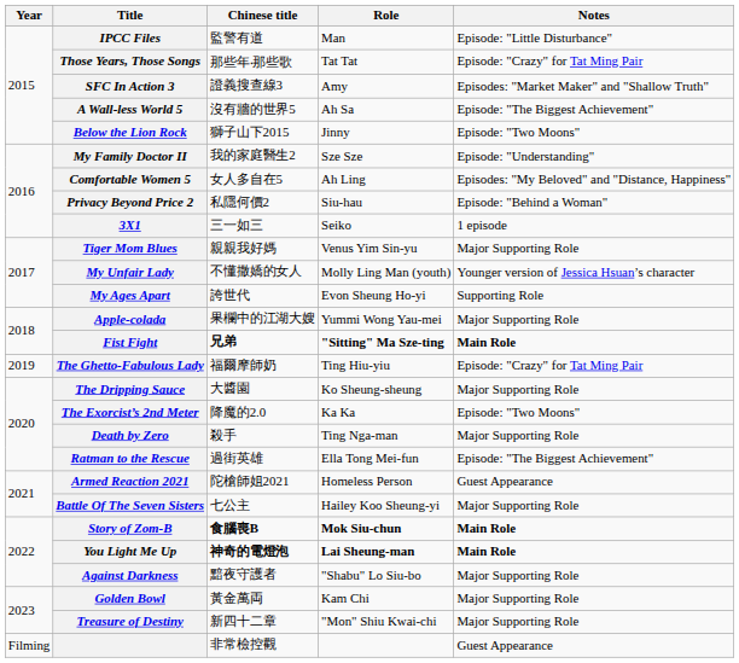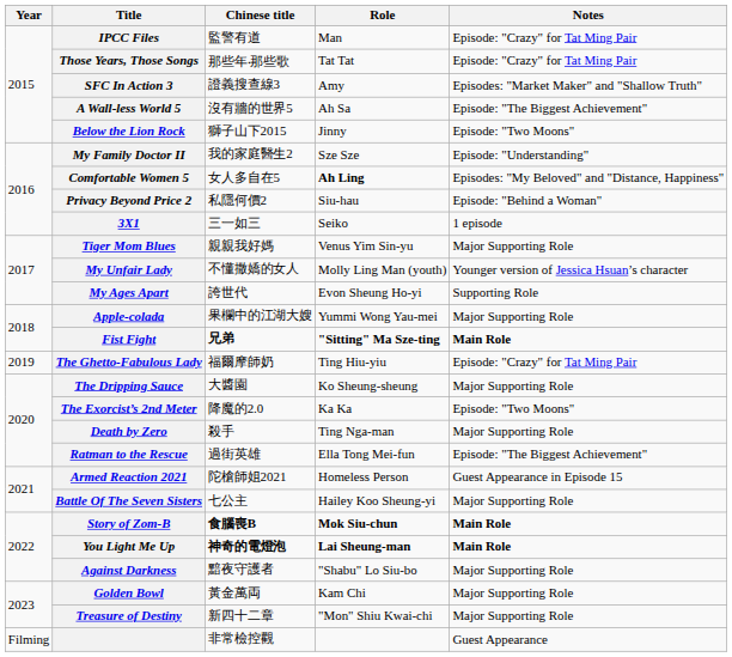 <table class="wikitable sortable plainrowheaders">
 <tr style="background:#ccc; text-align:center;">
 <th scope="col">Year</th>
 <th scope="col">Title</th>
 <th scope="col">Chinese title</th>
 <th scope="col">Role</th>
 <th scope="col" class="unsortable">Notes</th>
 </tr>
 <tr>
 <td rowspan=5>2015</td>
 <th scope="row"><em>IPCC Files</em></th>
 <td>監警有道</td>
 <td>Man</td>
-<td>Episode: "Little Disturbance"</td>
+<td>Episode: "Crazy" for <a href='#'>Tat Ming Pair</a></td>
 </tr>
 <tr>
 <th scope="row"><em>Those Years, Those Songs</em></th>
 <td>那些年‧那些歌</td>
 <td>Tat Tat</td>
 <td>Episode: "Crazy" for <a href='#'>Tat Ming Pair</a></td>
 </tr>
 <tr>
 <th scope="row"><em>SFC In Action 3</em></th>
 <td>證義搜查線3</td>
 <td>Amy</td>
 <td>Episodes: "Market Maker" and "Shallow Truth"</td>
 </tr>
 <tr>
 <th scope="row"><em>A Wall-less World 5</em></th>
 <td>沒有牆的世界5</td>
 <td>Ah Sa</td>
 <td>Episode: "The Biggest Achievement"</td>
 </tr>
 <tr>
 <th scope="row"><em><a href='#'>Below the Lion Rock</a></em></th>
 <td>獅子山下2015</td>
 <td>Jinny</td>
 <td>Episode: "Two Moons"</td>
 </tr>
 <tr>
 <td rowspan=4>2016</td>
 <th scope="row"><em>My Family Doctor II</em></th>
 <td>我的家庭醫生2</td>
 <td>Sze Sze</td>
 <td>Episode: "Understanding"</td>
 </tr>
 <tr>
 <th scope="row"><em>Comfortable Women 5</em></th>
 <td>女人多自在5</td>
-<td>Ah Ling</td>
+<td><strong>Ah Ling</strong></td>
 <td>Episodes: "My Beloved" and "Distance, Happiness"</td>
 </tr>
 <tr>
 <th scope="row"><em>Privacy Beyond Price 2</em></th>
 <td>私隱何價2</td>
 <td>Siu-hau</td>
 <td>Episode: "Behind a Woman"</td>
 </tr>
 <tr>
 <th scope="row"><em><a href='#'>3X1</a></em></th>
 <td>三一如三</td>
 <td>Seiko</td>
 <td>1 episode</td>
 </tr>
 <tr>
 <td rowspan=3>2017</td>
 <th scope="row"><em><a href='#'>Tiger Mom Blues</a></em></th>
 <td>親親我好媽</td>
 <td>Venus Yim Sin-yu</td>
 <td>Major Supporting Role</td>
 </tr>
 <tr>
 <th scope="row"><em><a href='#'>My Unfair Lady</a></em></th>
 <td>不懂撒嬌的女人</td>
 <td>Molly Ling Man (youth)</td>
 <td>Younger version of <a href='#'>Jessica Hsuan</a>’s character</td>
 </tr>
 <tr>
 <th scope="row"><em><a href='#'>My Ages Apart</a></em></th>
 <td>誇世代</td>
 <td>Evon Sheung Ho-yi</td>
 <td>Supporting Role</td>
 </tr>
 <tr>
 <td rowspan=2>2018</td>
 <th scope="row"><em><a href='#'>Apple-colada</a></em></th>
 <td>果欄中的江湖大嫂</td>
 <td>Yummi Wong Yau-mei</td>
 <td>Major Supporting Role</td>
 </tr>
 <tr>
 <th scope="row"><strong><em><a href='#'>Fist Fight</a></em></strong></th>
 <td><strong> 兄弟 </strong></td>
 <td><strong>"Sitting" Ma Sze-ting </strong></td>
 <td><strong> Main Role </strong></td>
 </tr>
 <tr>
 <td>2019</td>
 <th scope="row"><em><a href='#'>The Ghetto-Fabulous Lady</a></em></th>
 <td>福爾摩師奶</td>
 <td>Ting Hiu-yiu</td>
 <td>Episode: "Crazy" for <a href='#'>Tat Ming Pair</a></td>
 </tr>
 <tr>
 <td rowspan=4>2020</td>
 <th scope="row"><em><a href='#'> The Dripping Sauce</a></em></th>
 <td>大醬園</td>
 <td>Ko Sheung-sheung</td>
 <td>Major Supporting Role</td>
 </tr>
 <tr>
 <th scope="row"><em><a href='#'>The Exorcist’s 2nd Meter</a></em></th>
 <td>降魔的2.0</td>
 <td>Ka Ka</td>
 <td>Episode: "Two Moons"</td>
 </tr>
 <tr>
 <th scope="row"><em><a href='#'>Death by Zero</a></em></th>
 <td>殺手</td>
 <td>Ting Nga-man</td>
 <td>Major Supporting Role</td>
 </tr>
 <tr>
 <th scope="row"><em><a href='#'> Ratman to the Rescue</a></em></th>
 <td>過街英雄</td>
 <td>Ella Tong Mei-fun</td>
 <td>Episode: "The Biggest Achievement"</td>
 </tr>
 <tr>
 <td rowspan=2>2021</td>
 <th scope="row"><em><a href='#'> Armed Reaction 2021</a></em></th>
 <td>陀槍師姐2021</td>
 <td>Homeless Person</td>
-<td>Guest Appearance</td>
+<td>Guest Appearance in Episode 15</td>
 </tr>
 <tr>
 <th scope="row"><em><a href='#'>Battle Of The Seven Sisters</a></em></th>
 <td>七公主</td>
 <td>Hailey Koo Sheung-yi</td>
 <td>Major Supporting Role</td>
 </tr>
 <tr>
 <td rowspan=3>2022</td>
 <th scope="row"><strong><em><a href='#'>Story of Zom-B</a></em></strong></th>
 <td><strong> 食腦喪B </strong></td>
 <td><strong> Mok Siu-chun </strong></td>
 <td><strong> Main Role </strong></td>
 </tr>
 <tr>
 <th scope="row"><strong><em>You Light Me Up</em></strong></th>
 <td><strong> 神奇的電燈泡 </strong></td>
 <td><strong> Lai Sheung-man </strong></td>
 <td><strong> Main Role </strong></td>
 </tr>
 <tr>
 <th scope="row"><em><a href='#'>Against Darkness</a></em></th>
 <td>黯夜守護者</td>
 <td>"Shabu" Lo Siu-bo</td>
 <td>Major Supporting Role</td>
 </tr>
 <tr>
 <td rowspan=2>2023</td>
 <th scope="row"><em><a href='#'>Golden Bowl</a></em></th>
 <td>黃金萬両</td>
 <td>Kam Chi</td>
 <td>Major Supporting Role</td>
 </tr>
 <tr>
 <th scope="row"><em><a href='#'>Treasure of Destiny</a></em></th>
 <td>新四十二章</td>
 <td>"Mon" Shiu Kwai-chi</td>
 <td>Major Supporting Role</td>
 </tr>
 <tr>
 <td>Filming</td>
 <th scope="row"></th>
 <td>非常檢控觀</td>
 <td></td>
 <td>Guest Appearance</td>
 </tr>
 </table>
